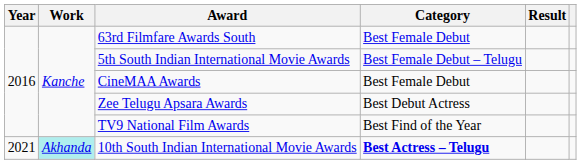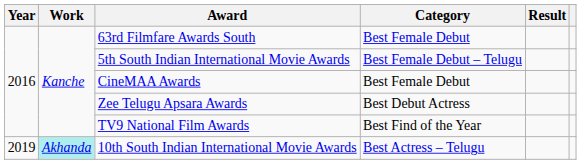 <table class="wikitable">
 <tr>
 <th>Year</th>
 <th>Work</th>
 <th>Award</th>
 <th>Category</th>
 <th>Result</th>
 <th></th>
 </tr>
 <tr>
 <td rowspan=5>2016</td>
 <td rowspan=5><em><a href='#'>Kanche</a></em></td>
 <td><a href='#'>63rd Filmfare Awards South</a></td>
 <td><a href='#'>Best Female Debut</a></td>
 <td></td>
 <td></td>
 </tr>
 <tr>
 <td><a href='#'>5th South Indian International Movie Awards</a></td>
 <td><a href='#'>Best Female Debut – Telugu</a></td>
 <td></td>
 <td></td>
 </tr>
 <tr>
 <td><a href='#'>CineMAA Awards</a></td>
 <td>Best Female Debut</td>
 <td></td>
 <td></td>
 </tr>
 <tr>
 <td><a href='#'>Zee Telugu Apsara Awards</a></td>
 <td>Best Debut Actress</td>
 <td></td>
 <td></td>
 </tr>
 <tr>
 <td><a href='#'>TV9 National Film Awards</a></td>
 <td>Best Find of the Year</td>
 <td></td>
 <td></td>
 </tr>
 <tr>
-<td>2021</td>
+<td>2019</td>
 <td style="background: paleturquoise;"><em><a href='#'>Akhanda</a></em></td>
 <td><a href='#'>10th South Indian International Movie Awards</a></td>
-<td><strong><a href='#'>Best Actress – Telugu</a></strong></td>
+<td><a href='#'>Best Actress – Telugu</a></td>
 <td></td>
 <td></td>
 </tr>
 </table>
